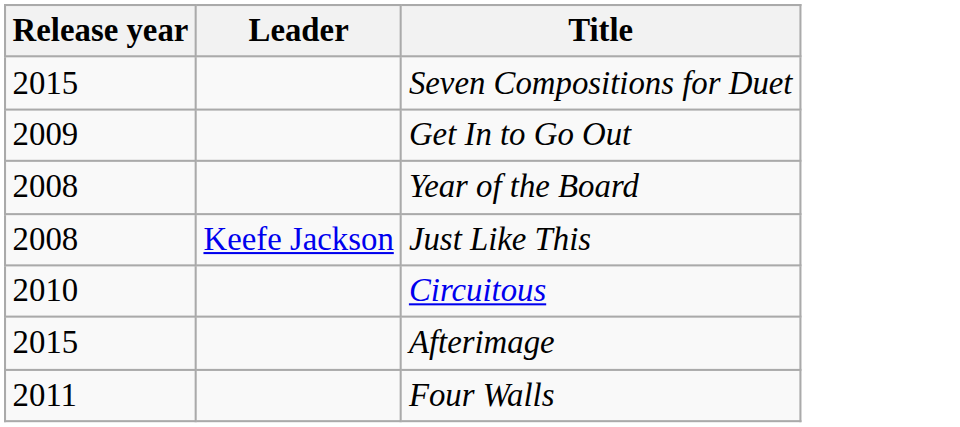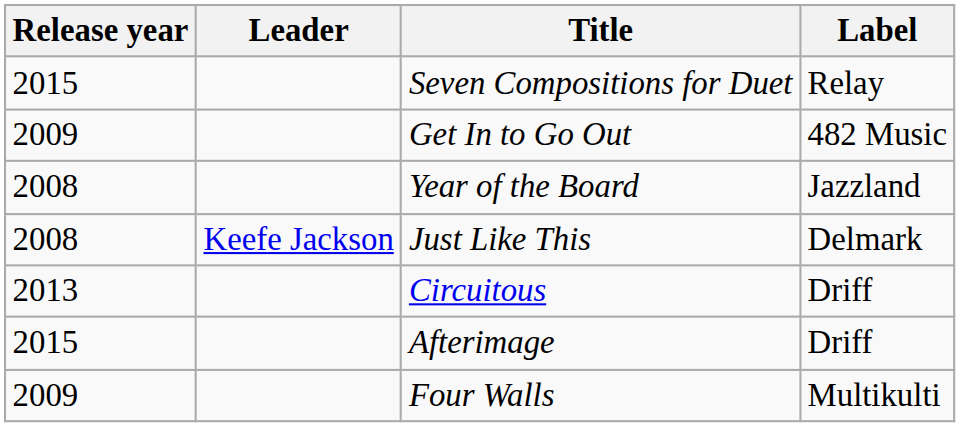 <table class="wikitable sortable">
 <tr>
 <th>Release year</th>
 <th>Leader</th>
 <th>Title</th>
+<th>Label</th>
 </tr>
 <tr>
 <td>2015</td>
 <td></td>
 <td><em>Seven Compositions for Duet</em></td>
+<td>Relay</td>
 </tr>
 <tr>
 <td>2009</td>
 <td></td>
 <td><em>Get In to Go Out</em></td>
+<td>482 Music</td>
 </tr>
 <tr>
 <td>2008</td>
 <td></td>
 <td><em>Year of the Board</em></td>
+<td>Jazzland</td>
 </tr>
 <tr>
 <td>2008</td>
 <td><a href='#'>Keefe Jackson</a></td>
 <td><em>Just Like This</em></td>
+<td>Delmark</td>
 </tr>
 <tr>
-<td>2010</td>
+<td>2013</td>
 <td></td>
 <td><em><a href='#'>Circuitous</a></em></td>
+<td>Driff</td>
 </tr>
 <tr>
 <td>2015</td>
 <td></td>
 <td><em>Afterimage</em></td>
+<td>Driff</td>
 </tr>
 <tr>
-<td>2011</td>
+<td>2009</td>
 <td></td>
 <td><em>Four Walls</em></td>
+<td>Multikulti</td>
 </tr>
 </table>
